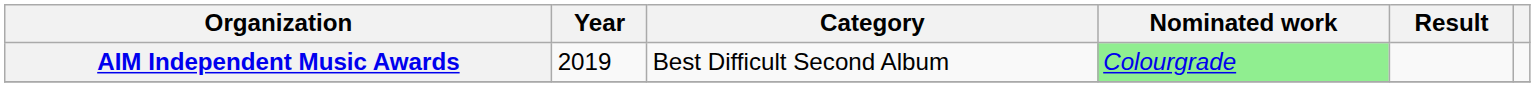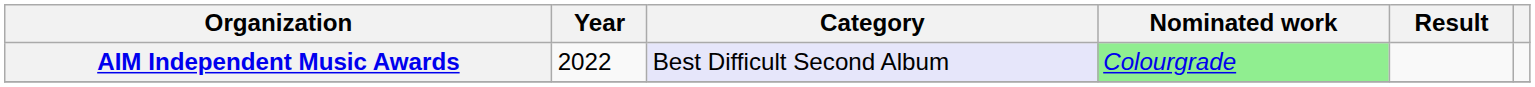 <table class="wikitable sortable plainrowheaders" style="width: 80%;">
 <tr>
 <th scope="col">Organization</th>
 <th scope="col">Year</th>
 <th scope="col">Category</th>
 <th scope="col">Nominated work</th>
 <th scope="col">Result</th>
 <th scope="col" class="unsortable"></th>
 </tr>
 <tr>
 <th rowspan="1" scope="row"><a href='#'>AIM Independent Music Awards</a></th>
-<td rowspan=1>2019</td>
-<td>Best Difficult Second Album</td>
+<td rowspan=1>2022</td>
+<td style="background: lavender;">Best Difficult Second Album</td>
 <td style="background: lightgreen;"><em><a href='#'>Colourgrade</a></em></td>
 <td></td>
 <td rowspan=1></td>
 </tr>
 <tr>
 </tr>
 </table>
